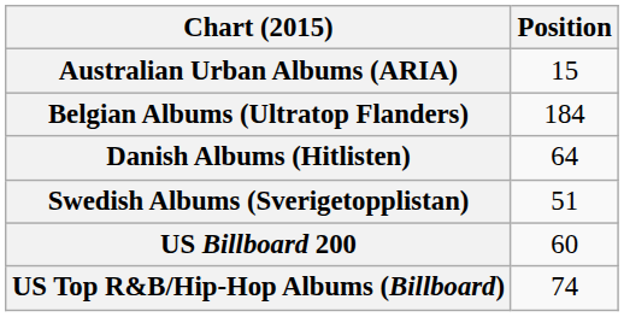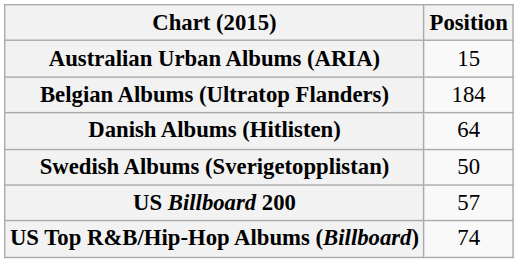 <table class="wikitable sortable plainrowheaders" style="text-align:center;">
 <tr>
 <th scope="col">Chart (2015)</th>
 <th scope="col">Position</th>
 </tr>
 <tr>
 <th scope="row">Australian Urban Albums (ARIA)</th>
 <td>15</td>
 </tr>
 <tr>
 <th scope="row">Belgian Albums (Ultratop Flanders)</th>
 <td>184</td>
 </tr>
 <tr>
 <th scope="row">Danish Albums (Hitlisten)</th>
 <td>64</td>
 </tr>
 <tr>
 <th scope="row">Swedish Albums (Sverigetopplistan)</th>
-<td>51</td>
+<td>50</td>
 </tr>
 <tr>
 <th scope="row">US <em>Billboard</em> 200</th>
-<td>60</td>
+<td>57</td>
 </tr>
 <tr>
 <th scope="row">US Top R&B/Hip-Hop Albums (<em>Billboard</em>)</th>
 <td>74</td>
 </tr>
 </table>
